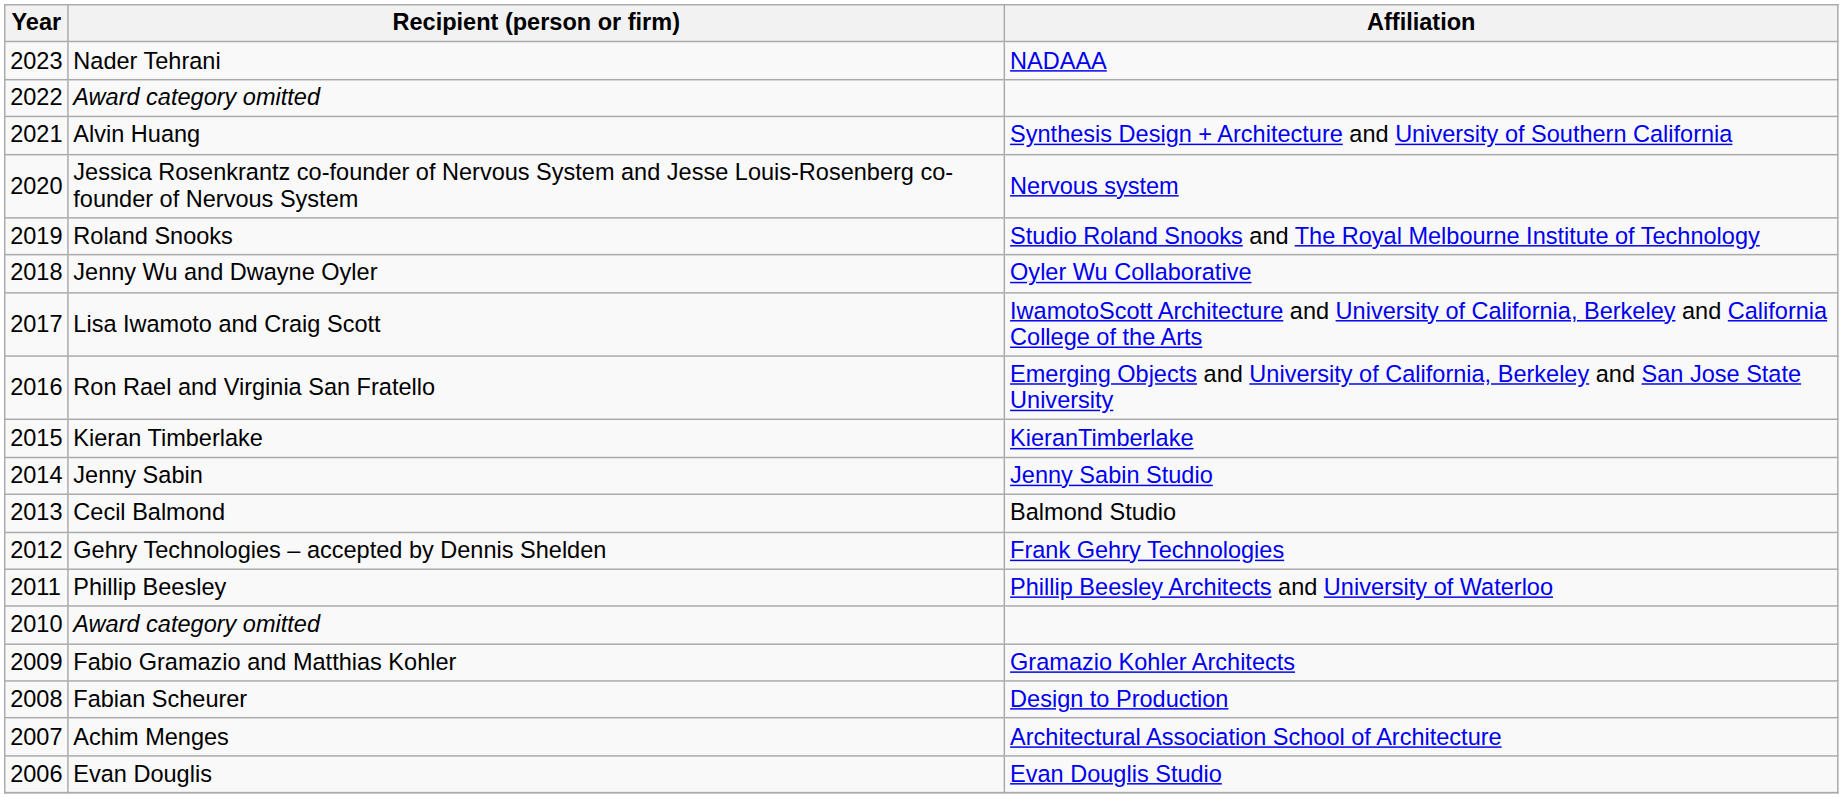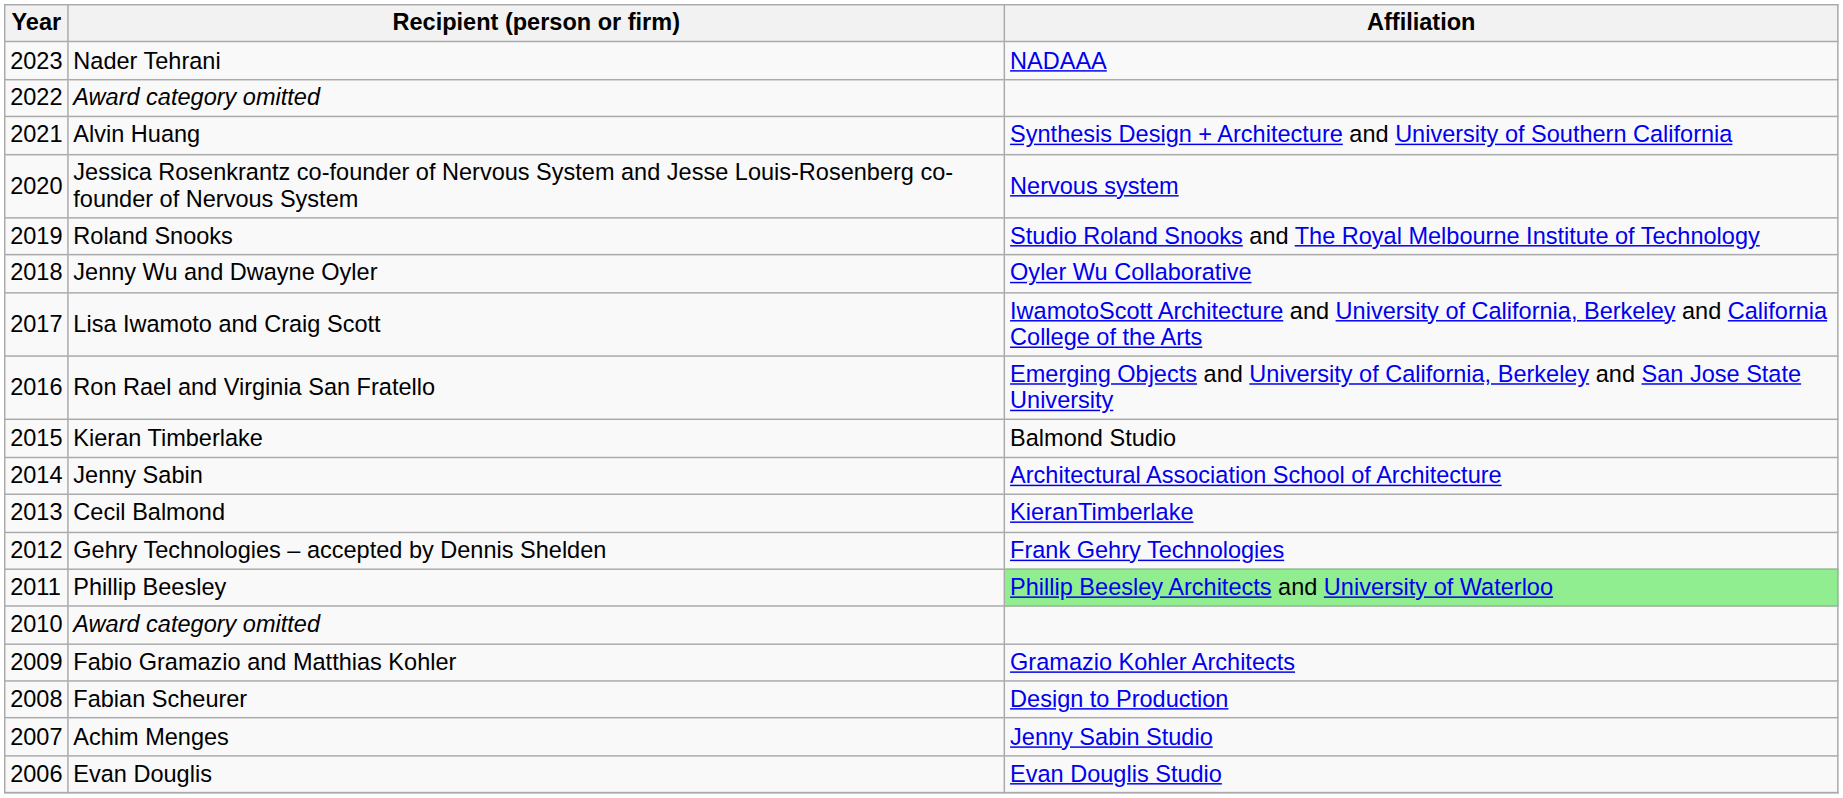 <table class="wikitable">
 <tr>
 <th>Year</th>
 <th>Recipient (person or firm)</th>
 <th>Affiliation</th>
 </tr>
 <tr>
 <td>2023</td>
 <td>Nader Tehrani</td>
 <td><a href='#'>NADAAA</a></td>
 </tr>
 <tr>
 <td>2022</td>
 <td><em>Award category omitted</em></td>
 <td></td>
 </tr>
 <tr>
 <td>2021</td>
 <td>Alvin Huang</td>
 <td><a href='#'>Synthesis Design + Architecture</a> and <a href='#'>University of Southern California</a></td>
 </tr>
 <tr>
 <td>2020</td>
 <td>Jessica Rosenkrantz co-founder of Nervous System and Jesse Louis-Rosenberg co-founder of Nervous System</td>
 <td><a href='#'>Nervous system</a></td>
 </tr>
 <tr>
 <td>2019</td>
 <td>Roland Snooks</td>
 <td><a href='#'>Studio Roland Snooks</a> and <a href='#'>The Royal Melbourne Institute of Technology</a></td>
 </tr>
 <tr>
 <td>2018</td>
 <td>Jenny Wu and Dwayne Oyler</td>
 <td><a href='#'>Oyler Wu Collaborative</a></td>
 </tr>
 <tr>
 <td>2017</td>
 <td>Lisa Iwamoto and Craig Scott</td>
 <td><a href='#'>IwamotoScott Architecture</a> and <a href='#'>University of California, Berkeley</a> and <a href='#'>California College of the Arts</a></td>
 </tr>
 <tr>
 <td>2016</td>
 <td>Ron Rael and Virginia San Fratello</td>
 <td><a href='#'>Emerging Objects</a> and <a href='#'>University of California, Berkeley</a> and <a href='#'>San Jose State University</a></td>
 </tr>
 <tr>
 <td>2015</td>
 <td>Kieran Timberlake</td>
-<td><a href='#'>KieranTimberlake</a></td>
+<td>Balmond Studio</td>
 </tr>
 <tr>
 <td>2014</td>
 <td>Jenny Sabin</td>
-<td><a href='#'>Jenny Sabin Studio</a></td>
+<td><a href='#'>Architectural Association School of Architecture</a></td>
 </tr>
 <tr>
 <td>2013</td>
 <td>Cecil Balmond</td>
-<td>Balmond Studio</td>
+<td><a href='#'>KieranTimberlake</a></td>
 </tr>
 <tr>
 <td>2012</td>
 <td>Gehry Technologies – accepted by Dennis Shelden</td>
 <td><a href='#'>Frank Gehry Technologies</a></td>
 </tr>
 <tr>
 <td>2011</td>
 <td>Phillip Beesley</td>
-<td><a href='#'>Phillip Beesley Architects</a> and <a href='#'>University of Waterloo</a></td>
+<td style="background: lightgreen;"><a href='#'>Phillip Beesley Architects</a> and <a href='#'>University of Waterloo</a></td>
 </tr>
 <tr>
 <td>2010</td>
 <td><em>Award category omitted</em></td>
 <td></td>
 </tr>
 <tr>
 <td>2009</td>
 <td>Fabio Gramazio and Matthias Kohler</td>
 <td><a href='#'>Gramazio Kohler Architects</a></td>
 </tr>
 <tr>
 <td>2008</td>
 <td>Fabian Scheurer</td>
 <td><a href='#'>Design to Production</a></td>
 </tr>
 <tr>
 <td>2007</td>
 <td>Achim Menges</td>
-<td><a href='#'>Architectural Association School of Architecture</a></td>
+<td><a href='#'>Jenny Sabin Studio</a></td>
 </tr>
 <tr>
 <td>2006</td>
 <td>Evan Douglis</td>
 <td><a href='#'>Evan Douglis Studio</a></td>
 </tr>
 <tr>
 </tr>
 </table>
